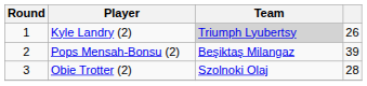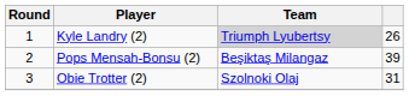 <table style="text-align:left;" class="wikitable sortable">
 <tr>
 <th scope="col" align="center">Round</th>
 <th width=190>Player</th>
 <th width=190>Team</th>
 <th><a href='#'></a></th>
 </tr>
 <tr>
 <td align="center">1</td>
 <td> <a href='#'>Kyle Landry</a> (2)</td>
 <td style="background: lightgrey;"> <a href='#'> Triumph Lyubertsy</a></td>
 <td align="center">26</td>
 </tr>
 <tr>
 <td align="center">2</td>
 <td> <a href='#'>Pops Mensah-Bonsu</a> (2)</td>
 <td> <a href='#'>Beşiktaş Milangaz</a></td>
 <td align="center">39</td>
 </tr>
 <tr>
 <td align="center">3</td>
 <td> <a href='#'>Obie Trotter</a> (2)</td>
 <td> <a href='#'> Szolnoki Olaj</a></td>
-<td align="center">28</td>
+<td align="center">31</td>
 </tr>
 <tr>
 </tr>
 </table>
